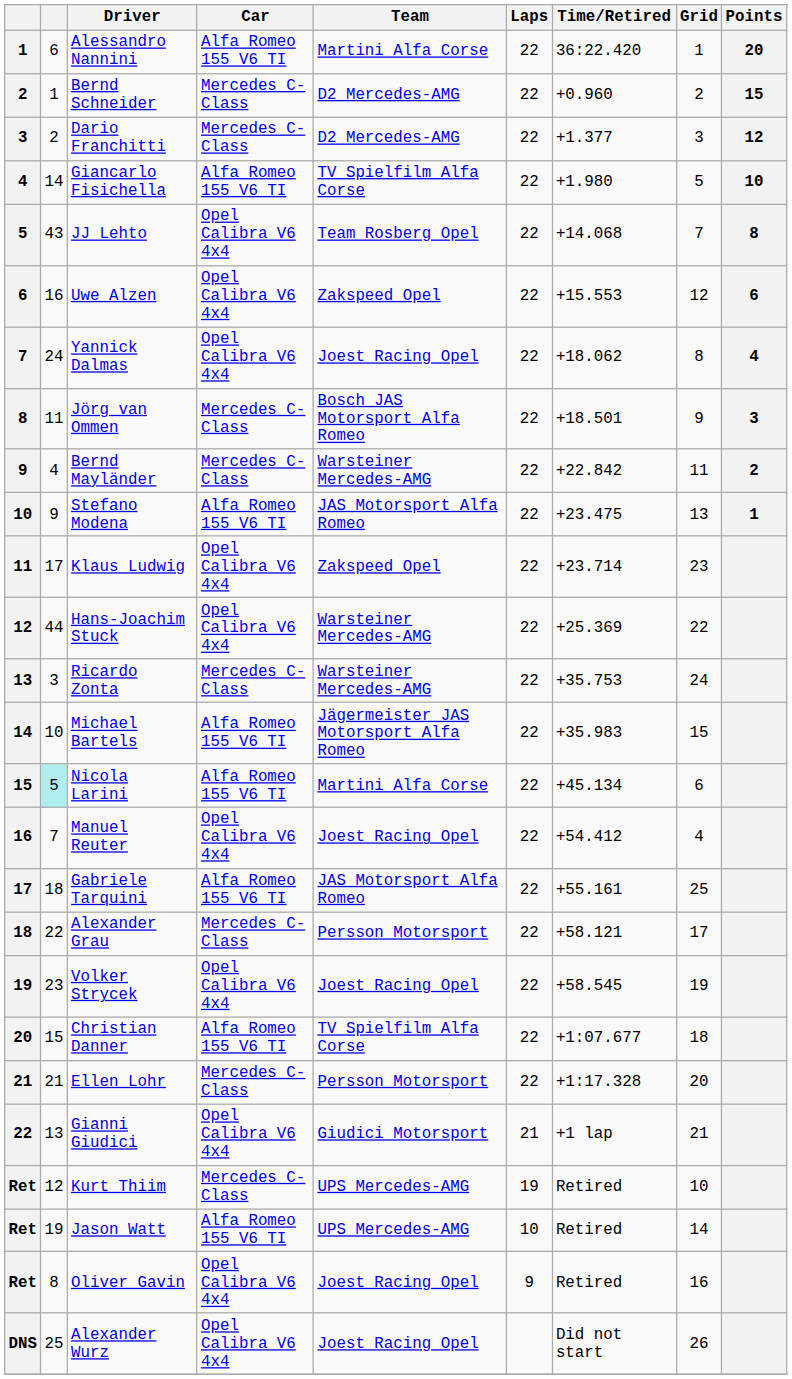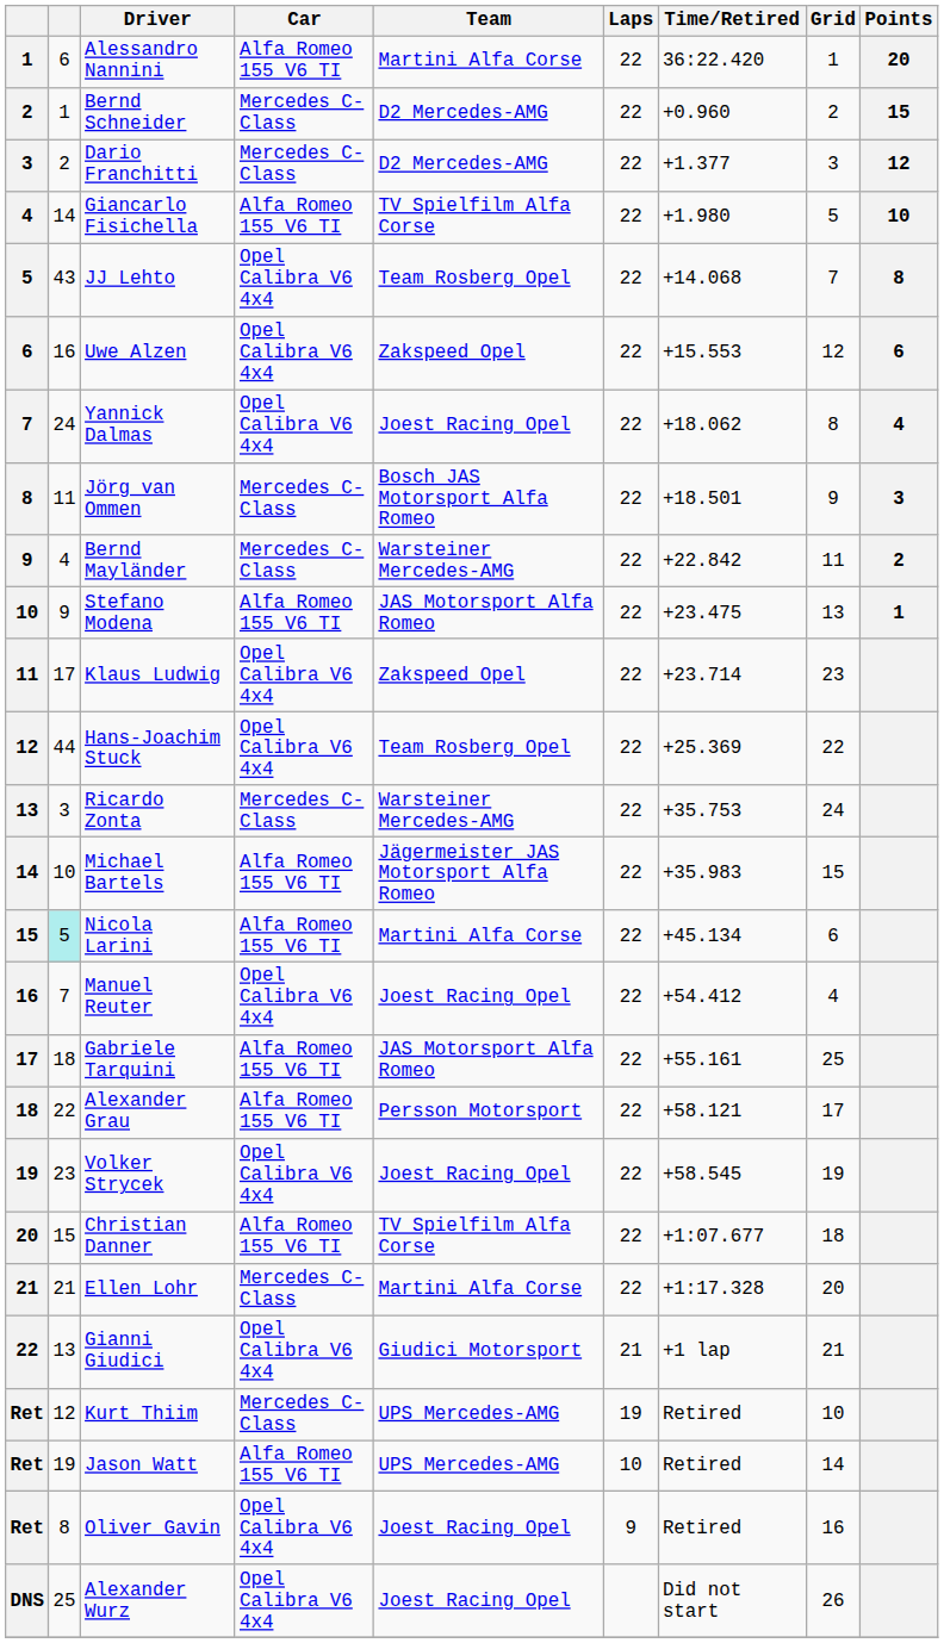 <table class="wikitable sortable" style="font-size:95%">
 <tr>
 <th></th>
 <th></th>
 <th>Driver</th>
 <th>Car</th>
 <th>Team</th>
 <th>Laps</th>
 <th>Time/Retired</th>
 <th>Grid</th>
 <th>Points</th>
 </tr>
 <tr>
 <th>1</th>
 <td align=center>6</td>
 <td> <a href='#'>Alessandro Nannini</a></td>
 <td><a href='#'>Alfa Romeo 155 V6 TI</a></td>
 <td> <a href='#'>Martini Alfa Corse</a></td>
 <td align=center>22</td>
 <td>36:22.420</td>
 <td align=center>1</td>
 <th>20</th>
 </tr>
 <tr>
 <th>2</th>
 <td align=center>1</td>
 <td> <a href='#'>Bernd Schneider</a></td>
 <td><a href='#'>Mercedes C-Class</a></td>
 <td> <a href='#'>D2 Mercedes-AMG</a></td>
 <td align=center>22</td>
 <td>+0.960</td>
 <td align=center>2</td>
 <th>15</th>
 </tr>
 <tr>
 <th>3</th>
 <td align=center>2</td>
 <td> <a href='#'>Dario Franchitti</a></td>
 <td><a href='#'>Mercedes C-Class</a></td>
 <td> <a href='#'>D2 Mercedes-AMG</a></td>
 <td align=center>22</td>
 <td>+1.377</td>
 <td align=center>3</td>
 <th>12</th>
 </tr>
 <tr>
 <th>4</th>
 <td align=center>14</td>
 <td> <a href='#'>Giancarlo Fisichella</a></td>
 <td><a href='#'>Alfa Romeo 155 V6 TI</a></td>
 <td> <a href='#'>TV Spielfilm Alfa Corse</a></td>
 <td align=center>22</td>
 <td>+1.980</td>
 <td align=center>5</td>
 <th>10</th>
 </tr>
 <tr>
 <th>5</th>
 <td align=center>43</td>
 <td> <a href='#'>JJ Lehto</a></td>
 <td><a href='#'>Opel Calibra V6 4x4</a></td>
 <td> <a href='#'>Team Rosberg Opel</a></td>
 <td align=center>22</td>
 <td>+14.068</td>
 <td align=center>7</td>
 <th>8</th>
 </tr>
 <tr>
 <th>6</th>
 <td align=center>16</td>
 <td> <a href='#'>Uwe Alzen</a></td>
 <td><a href='#'>Opel Calibra V6 4x4</a></td>
 <td> <a href='#'>Zakspeed Opel</a></td>
 <td align=center>22</td>
 <td>+15.553</td>
 <td align=center>12</td>
 <th>6</th>
 </tr>
 <tr>
 <th>7</th>
 <td align=center>24</td>
 <td> <a href='#'>Yannick Dalmas</a></td>
 <td><a href='#'>Opel Calibra V6 4x4</a></td>
 <td> <a href='#'>Joest Racing Opel</a></td>
 <td align=center>22</td>
 <td>+18.062</td>
 <td align=center>8</td>
 <th>4</th>
 </tr>
 <tr>
 <th>8</th>
 <td align=center>11</td>
 <td> <a href='#'>Jörg van Ommen</a></td>
 <td><a href='#'>Mercedes C-Class</a></td>
 <td> <a href='#'>Bosch JAS Motorsport Alfa Romeo</a></td>
 <td align=center>22</td>
 <td>+18.501</td>
 <td align=center>9</td>
 <th>3</th>
 </tr>
 <tr>
 <th>9</th>
 <td align=center>4</td>
 <td> <a href='#'>Bernd Mayländer</a></td>
 <td><a href='#'>Mercedes C-Class</a></td>
 <td> <a href='#'>Warsteiner Mercedes-AMG</a></td>
 <td align=center>22</td>
 <td>+22.842</td>
 <td align=center>11</td>
 <th>2</th>
 </tr>
 <tr>
 <th>10</th>
 <td align=center>9</td>
 <td> <a href='#'>Stefano Modena</a></td>
 <td><a href='#'>Alfa Romeo 155 V6 TI</a></td>
 <td> <a href='#'>JAS Motorsport Alfa Romeo</a></td>
 <td align=center>22</td>
 <td>+23.475</td>
 <td align=center>13</td>
 <th>1</th>
 </tr>
 <tr>
 <th>11</th>
 <td align=center>17</td>
 <td> <a href='#'>Klaus Ludwig</a></td>
 <td><a href='#'>Opel Calibra V6 4x4</a></td>
 <td> <a href='#'>Zakspeed Opel</a></td>
 <td align=center>22</td>
 <td>+23.714</td>
 <td align=center>23</td>
 <th></th>
 </tr>
 <tr>
 <th>12</th>
 <td align=center>44</td>
 <td> <a href='#'>Hans-Joachim Stuck</a></td>
 <td><a href='#'>Opel Calibra V6 4x4</a></td>
-<td> <a href='#'>Warsteiner Mercedes-AMG</a></td>
+<td> <a href='#'>Team Rosberg Opel</a></td>
 <td align=center>22</td>
 <td>+25.369</td>
 <td align=center>22</td>
 <th></th>
 </tr>
 <tr>
 <th>13</th>
 <td align=center>3</td>
 <td> <a href='#'>Ricardo Zonta</a></td>
 <td><a href='#'>Mercedes C-Class</a></td>
 <td> <a href='#'>Warsteiner Mercedes-AMG</a></td>
 <td align=center>22</td>
 <td>+35.753</td>
 <td align=center>24</td>
 <th></th>
 </tr>
 <tr>
 <th>14</th>
 <td align=center>10</td>
 <td> <a href='#'>Michael Bartels</a></td>
 <td><a href='#'>Alfa Romeo 155 V6 TI</a></td>
 <td> <a href='#'>Jägermeister JAS Motorsport Alfa Romeo</a></td>
 <td align=center>22</td>
 <td>+35.983</td>
 <td align=center>15</td>
 <th></th>
 </tr>
 <tr>
 <th>15</th>
 <td align=center style="background: paleturquoise;">5</td>
 <td> <a href='#'>Nicola Larini</a></td>
 <td><a href='#'>Alfa Romeo 155 V6 TI</a></td>
 <td> <a href='#'>Martini Alfa Corse</a></td>
 <td align=center>22</td>
 <td>+45.134</td>
 <td align=center>6</td>
 <th></th>
 </tr>
 <tr>
 <th>16</th>
 <td align=center>7</td>
 <td> <a href='#'>Manuel Reuter</a></td>
 <td><a href='#'>Opel Calibra V6 4x4</a></td>
 <td> <a href='#'>Joest Racing Opel</a></td>
 <td align=center>22</td>
 <td>+54.412</td>
 <td align=center>4</td>
 <th></th>
 </tr>
 <tr>
 <th>17</th>
 <td align=center>18</td>
 <td> <a href='#'>Gabriele Tarquini</a></td>
 <td><a href='#'>Alfa Romeo 155 V6 TI</a></td>
 <td> <a href='#'>JAS Motorsport Alfa Romeo</a></td>
 <td align=center>22</td>
 <td>+55.161</td>
 <td align=center>25</td>
 <th></th>
 </tr>
 <tr>
 <th>18</th>
 <td align=center>22</td>
 <td> <a href='#'>Alexander Grau</a></td>
-<td><a href='#'>Mercedes C-Class</a></td>
+<td><a href='#'>Alfa Romeo 155 V6 TI</a></td>
 <td> <a href='#'>Persson Motorsport</a></td>
 <td align=center>22</td>
 <td>+58.121</td>
 <td align=center>17</td>
 <th></th>
 </tr>
 <tr>
 <th>19</th>
 <td align=center>23</td>
 <td> <a href='#'>Volker Strycek</a></td>
 <td><a href='#'>Opel Calibra V6 4x4</a></td>
 <td> <a href='#'>Joest Racing Opel</a></td>
 <td align=center>22</td>
 <td>+58.545</td>
 <td align=center>19</td>
 <th></th>
 </tr>
 <tr>
 <th>20</th>
 <td align=center>15</td>
 <td> <a href='#'>Christian Danner</a></td>
 <td><a href='#'>Alfa Romeo 155 V6 TI</a></td>
 <td> <a href='#'>TV Spielfilm Alfa Corse</a></td>
 <td align=center>22</td>
 <td>+1:07.677</td>
 <td align=center>18</td>
 <th></th>
 </tr>
 <tr>
 <th>21</th>
 <td align=center>21</td>
 <td> <a href='#'>Ellen Lohr</a></td>
 <td><a href='#'>Mercedes C-Class</a></td>
-<td> <a href='#'>Persson Motorsport</a></td>
+<td> <a href='#'>Martini Alfa Corse</a></td>
 <td align=center>22</td>
 <td>+1:17.328</td>
 <td align=center>20</td>
 <th></th>
 </tr>
 <tr>
 <th>22</th>
 <td align=center>13</td>
 <td> <a href='#'>Gianni Giudici</a></td>
 <td><a href='#'>Opel Calibra V6 4x4</a></td>
 <td> <a href='#'>Giudici Motorsport</a></td>
 <td align=center>21</td>
 <td>+1 lap</td>
 <td align=center>21</td>
 <th></th>
 </tr>
 <tr>
 <th>Ret</th>
 <td align=center>12</td>
 <td> <a href='#'>Kurt Thiim</a></td>
 <td><a href='#'>Mercedes C-Class</a></td>
 <td> <a href='#'>UPS Mercedes-AMG</a></td>
 <td align=center>19</td>
 <td>Retired</td>
 <td align=center>10</td>
 <th></th>
 </tr>
 <tr>
 <th>Ret</th>
 <td align=center>19</td>
 <td> <a href='#'>Jason Watt</a></td>
 <td><a href='#'>Alfa Romeo 155 V6 TI</a></td>
 <td> <a href='#'>UPS Mercedes-AMG</a></td>
 <td align=center>10</td>
 <td>Retired</td>
 <td align=center>14</td>
 <th></th>
 </tr>
 <tr>
 <th>Ret</th>
 <td align=center>8</td>
 <td> <a href='#'>Oliver Gavin</a></td>
 <td><a href='#'>Opel Calibra V6 4x4</a></td>
 <td> <a href='#'>Joest Racing Opel</a></td>
 <td align=center>9</td>
 <td>Retired</td>
 <td align=center>16</td>
 <th></th>
 </tr>
 <tr>
 <th>DNS</th>
 <td align=center>25</td>
 <td> <a href='#'>Alexander Wurz</a></td>
 <td><a href='#'>Opel Calibra V6 4x4</a></td>
 <td> <a href='#'>Joest Racing Opel</a></td>
 <td align=center></td>
 <td>Did not start</td>
 <td align=center>26</td>
 <th></th>
 </tr>
 <tr>
 </tr>
 </table>
